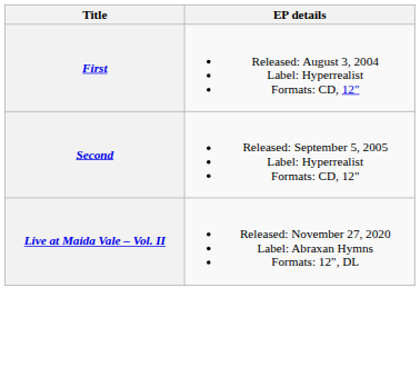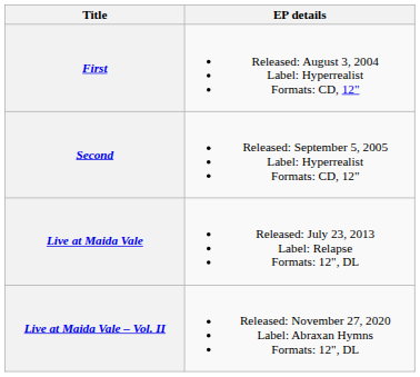 <table class="wikitable plainrowheaders" style="text-align:center;">
 <tr>
 <th scope="col" style="width:14em;">Title</th>
 <th scope="col" style="width:18em;">EP details</th>
 </tr>
 <tr>
 <th scope="row"><em><a href='#'>First</a></em></th>
 <td><br><ul><li>Released: August 3, 2004</li><li>Label: Hyperrealist</li><li>Formats: CD, <a href='#'>12"</a></li></ul></td>
 </tr>
 <tr>
 <th scope="row"><em><a href='#'>Second</a></em></th>
 <td><br><ul><li>Released: September 5, 2005</li><li>Label: Hyperrealist</li><li>Formats: CD, 12"</li></ul></td>
 </tr>
 <tr>
+<th scope="row"><em><a href='#'>Live at Maida Vale</a></em></th>
+<td><br><ul><li>Released: July 23, 2013</li><li>Label: Relapse</li><li>Formats: 12", DL</li></ul></td>
+</tr>
+<tr>
 <th scope="row"><em><a href='#'>Live at Maida Vale – Vol. II</a></em></th>
 <td><br><ul><li>Released: November 27, 2020</li><li>Label: Abraxan Hymns</li><li>Formats: 12", DL</li></ul></td>
 </tr>
 </table>
